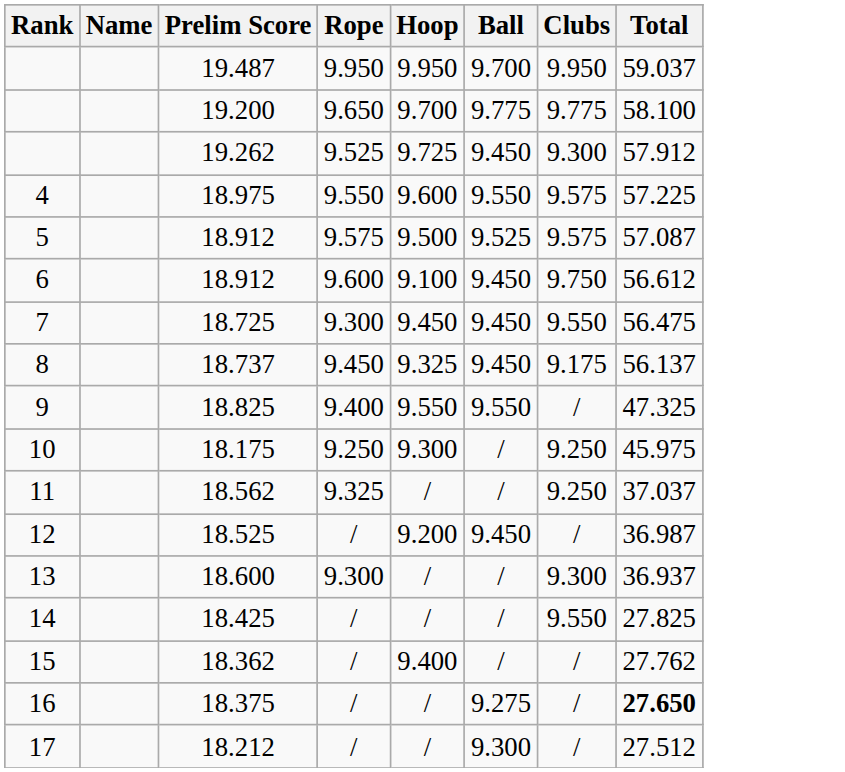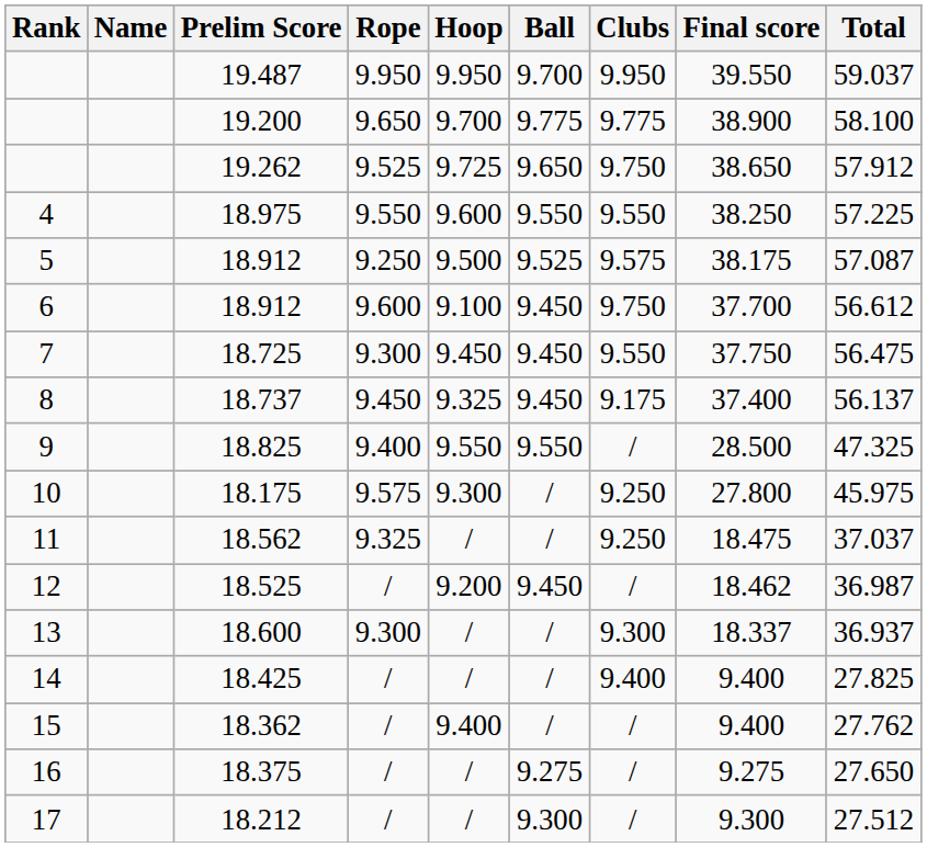 <table class="wikitable" style="text-align:center">
 <tr>
 <th>Rank</th>
 <th>Name</th>
 <th>Prelim Score</th>
 <th>Rope</th>
 <th>Hoop</th>
 <th>Ball</th>
 <th>Clubs</th>
+<th>Final score</th>
 <th>Total</th>
 </tr>
 <tr>
 <td></td>
 <td align=left></td>
 <td>19.487</td>
 <td>9.950</td>
 <td>9.950</td>
 <td>9.700</td>
 <td>9.950</td>
+<td>39.550</td>
 <td>59.037</td>
 </tr>
 <tr>
 <td></td>
 <td align=left></td>
 <td>19.200</td>
 <td>9.650</td>
 <td>9.700</td>
 <td>9.775</td>
 <td>9.775</td>
+<td>38.900</td>
 <td>58.100</td>
 </tr>
 <tr>
 <td></td>
 <td align=left></td>
 <td>19.262</td>
 <td>9.525</td>
 <td>9.725</td>
-<td>9.450</td>
-<td>9.300</td>
+<td>9.650</td>
+<td>9.750</td>
+<td>38.650</td>
 <td>57.912</td>
 </tr>
 <tr>
 <td>4</td>
 <td align=left></td>
 <td>18.975</td>
 <td>9.550</td>
 <td>9.600</td>
 <td>9.550</td>
-<td>9.575</td>
+<td>9.550</td>
+<td>38.250</td>
 <td>57.225</td>
 </tr>
 <tr>
 <td>5</td>
 <td align=left></td>
 <td>18.912</td>
-<td>9.575</td>
+<td>9.250</td>
 <td>9.500</td>
 <td>9.525</td>
 <td>9.575</td>
+<td>38.175</td>
 <td>57.087</td>
 </tr>
 <tr>
 <td>6</td>
 <td align=left></td>
 <td>18.912</td>
 <td>9.600</td>
 <td>9.100</td>
 <td>9.450</td>
 <td>9.750</td>
+<td>37.700</td>
 <td>56.612</td>
 </tr>
 <tr>
 <td>7</td>
 <td align=left></td>
 <td>18.725</td>
 <td>9.300</td>
 <td>9.450</td>
 <td>9.450</td>
 <td>9.550</td>
+<td>37.750</td>
 <td>56.475</td>
 </tr>
 <tr>
 <td>8</td>
 <td align=left></td>
 <td>18.737</td>
 <td>9.450</td>
 <td>9.325</td>
 <td>9.450</td>
 <td>9.175</td>
+<td>37.400</td>
 <td>56.137</td>
 </tr>
 <tr>
 <td>9</td>
 <td align=left></td>
 <td>18.825</td>
 <td>9.400</td>
 <td>9.550</td>
 <td>9.550</td>
 <td>/</td>
+<td>28.500</td>
 <td>47.325</td>
 </tr>
 <tr>
 <td>10</td>
 <td align=left></td>
 <td>18.175</td>
-<td>9.250</td>
+<td>9.575</td>
 <td>9.300</td>
 <td>/</td>
 <td>9.250</td>
+<td>27.800</td>
 <td>45.975</td>
 </tr>
 <tr>
 <td>11</td>
 <td align=left></td>
 <td>18.562</td>
 <td>9.325</td>
 <td>/</td>
 <td>/</td>
 <td>9.250</td>
+<td>18.475</td>
 <td>37.037</td>
 </tr>
 <tr>
 <td>12</td>
 <td align=left></td>
 <td>18.525</td>
 <td>/</td>
 <td>9.200</td>
 <td>9.450</td>
 <td>/</td>
+<td>18.462</td>
 <td>36.987</td>
 </tr>
 <tr>
 <td>13</td>
 <td align=left></td>
 <td>18.600</td>
 <td>9.300</td>
 <td>/</td>
 <td>/</td>
 <td>9.300</td>
+<td>18.337</td>
 <td>36.937</td>
 </tr>
 <tr>
 <td>14</td>
 <td align=left></td>
 <td>18.425</td>
 <td>/</td>
 <td>/</td>
 <td>/</td>
-<td>9.550</td>
+<td>9.400</td>
+<td>9.400</td>
 <td>27.825</td>
 </tr>
 <tr>
 <td>15</td>
 <td align=left></td>
 <td>18.362</td>
 <td>/</td>
 <td>9.400</td>
 <td>/</td>
 <td>/</td>
+<td>9.400</td>
 <td>27.762</td>
 </tr>
 <tr>
 <td>16</td>
 <td align=left></td>
 <td>18.375</td>
 <td>/</td>
 <td>/</td>
 <td>9.275</td>
 <td>/</td>
-<td><strong>27.650</strong></td>
+<td>9.275</td>
+<td>27.650</td>
 </tr>
 <tr>
 <td>17</td>
 <td align=left></td>
 <td>18.212</td>
 <td>/</td>
 <td>/</td>
 <td>9.300</td>
 <td>/</td>
+<td>9.300</td>
 <td>27.512</td>
 </tr>
 </table>
